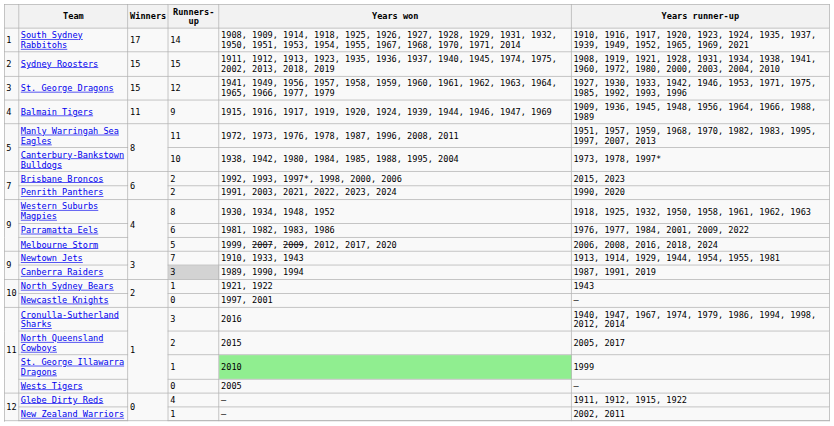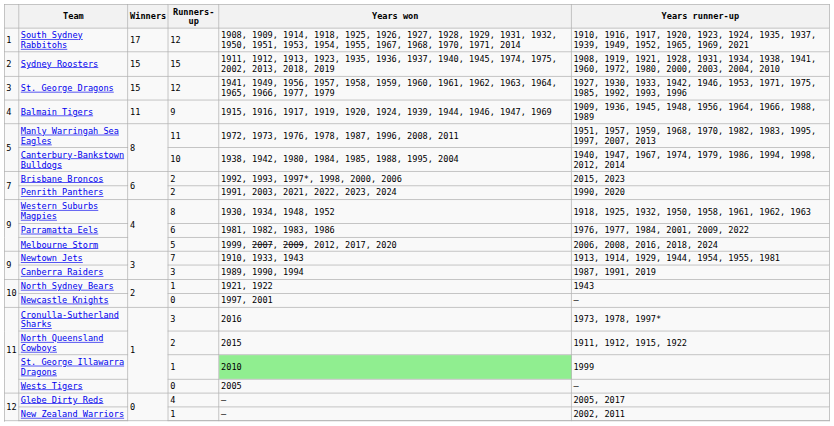 <table class="wikitable sortable">
 <tr>
 <th></th>
 <th>Team</th>
 <th>Winners</th>
 <th>Runners-up</th>
 <th>Years won</th>
 <th>Years runner-up</th>
 </tr>
 <tr>
 <td>1</td>
 <td> <a href='#'>South Sydney Rabbitohs</a></td>
 <td>17</td>
-<td>14</td>
+<td>12</td>
 <td>1908, 1909, 1914, 1918, 1925, 1926, 1927, 1928, 1929, 1931, 1932, 1950, 1951, 1953, 1954, 1955, 1967, 1968, 1970, 1971, 2014</td>
 <td>1910, 1916, 1917, 1920, 1923, 1924, 1935, 1937, 1939, 1949, 1952, 1965, 1969, 2021</td>
 </tr>
 <tr>
 <td>2</td>
 <td> <a href='#'>Sydney Roosters</a></td>
 <td>15</td>
 <td>15</td>
 <td>1911, 1912, 1913, 1923, 1935, 1936, 1937, 1940, 1945, 1974, 1975, 2002, 2013, 2018, 2019</td>
 <td>1908, 1919, 1921, 1928, 1931, 1934, 1938, 1941, 1960, 1972, 1980, 2000, 2003, 2004, 2010</td>
 </tr>
 <tr>
 <td>3</td>
 <td> <a href='#'>St. George Dragons</a></td>
 <td>15</td>
 <td>12</td>
 <td>1941, 1949, 1956, 1957, 1958, 1959, 1960, 1961, 1962, 1963, 1964, 1965, 1966, 1977, 1979</td>
 <td>1927, 1930, 1933, 1942, 1946, 1953, 1971, 1975, 1985, 1992, 1993, 1996</td>
 </tr>
 <tr>
 <td>4</td>
 <td> <a href='#'>Balmain Tigers</a></td>
 <td>11</td>
 <td>9</td>
 <td>1915, 1916, 1917, 1919, 1920, 1924, 1939, 1944, 1946, 1947, 1969</td>
 <td>1909, 1936, 1945, 1948, 1956, 1964, 1966, 1988, 1989</td>
 </tr>
 <tr>
 <td rowspan=2>5</td>
 <td> <a href='#'>Manly Warringah Sea Eagles</a></td>
 <td rowspan=2>8</td>
 <td>11</td>
 <td>1972, 1973, 1976, 1978, 1987, 1996, 2008, 2011</td>
 <td>1951, 1957, 1959, 1968, 1970, 1982, 1983, 1995, 1997, 2007, 2013</td>
 </tr>
 <tr>
 <td> <a href='#'>Canterbury-Bankstown Bulldogs</a></td>
 <td>10</td>
 <td>1938, 1942, 1980, 1984, 1985, 1988, 1995, 2004</td>
-<td>1973, 1978, 1997*</td>
+<td>1940, 1947, 1967, 1974, 1979, 1986, 1994, 1998, 2012, 2014</td>
 </tr>
 <tr>
 <td rowspan=2>7</td>
 <td> <a href='#'>Brisbane Broncos</a></td>
 <td rowspan=2>6</td>
 <td>2</td>
 <td>1992, 1993, 1997*, 1998, 2000, 2006</td>
 <td>2015, 2023</td>
 </tr>
 <tr>
 <td> <a href='#'>Penrith Panthers</a></td>
 <td>2</td>
 <td>1991, 2003, 2021, 2022, 2023, 2024</td>
 <td>1990, 2020</td>
 </tr>
 <tr>
 <td rowspan=3>9</td>
 <td> <a href='#'>Western Suburbs Magpies</a></td>
 <td rowspan=3>4</td>
 <td>8</td>
 <td>1930, 1934, 1948, 1952</td>
 <td>1918, 1925, 1932, 1950, 1958, 1961, 1962, 1963</td>
 </tr>
 <tr>
 <td> <a href='#'>Parramatta Eels</a></td>
 <td>6</td>
 <td>1981, 1982, 1983, 1986</td>
 <td>1976, 1977, 1984, 2001, 2009, 2022</td>
 </tr>
 <tr>
 <td> <a href='#'>Melbourne Storm</a></td>
 <td>5</td>
 <td>1999, <s>2007</s>, <s>2009</s>, 2012, 2017, 2020</td>
 <td>2006, 2008, 2016, 2018, 2024</td>
 </tr>
 <tr>
 <td rowspan=2>9</td>
 <td> <a href='#'>Newtown Jets</a></td>
 <td rowspan=2>3</td>
 <td>7</td>
 <td>1910, 1933, 1943</td>
 <td>1913, 1914, 1929, 1944, 1954, 1955, 1981</td>
 </tr>
 <tr>
 <td> <a href='#'>Canberra Raiders</a></td>
-<td style="background: lightgrey;">3</td>
+<td>3</td>
 <td>1989, 1990, 1994</td>
 <td>1987, 1991, 2019</td>
 </tr>
 <tr>
 <td rowspan=2>10</td>
 <td> <a href='#'>North Sydney Bears</a></td>
 <td rowspan=2>2</td>
 <td>1</td>
 <td>1921, 1922</td>
 <td>1943</td>
 </tr>
 <tr>
 <td> <a href='#'>Newcastle Knights</a></td>
 <td>0</td>
 <td>1997, 2001</td>
 <td>–</td>
 </tr>
 <tr>
 <td rowspan=4>11</td>
 <td> <a href='#'>Cronulla-Sutherland Sharks</a></td>
 <td rowspan=4>1</td>
 <td>3</td>
 <td>2016</td>
-<td>1940, 1947, 1967, 1974, 1979, 1986, 1994, 1998, 2012, 2014</td>
+<td>1973, 1978, 1997*</td>
 </tr>
 <tr>
 <td> <a href='#'>North Queensland Cowboys</a></td>
 <td>2</td>
 <td>2015</td>
-<td>2005, 2017</td>
+<td>1911, 1912, 1915, 1922</td>
 </tr>
 <tr>
 <td> <a href='#'>St. George Illawarra Dragons</a></td>
 <td>1</td>
 <td style="background: lightgreen;">2010</td>
 <td>1999</td>
 </tr>
 <tr>
 <td> <a href='#'>Wests Tigers</a></td>
 <td>0</td>
 <td>2005</td>
 <td>–</td>
 </tr>
 <tr>
 <td rowspan="5">12</td>
 <td> <a href='#'>Glebe Dirty Reds</a></td>
 <td rowspan="5">0</td>
 <td>4</td>
 <td>–</td>
-<td>1911, 1912, 1915, 1922</td>
+<td>2005, 2017</td>
 </tr>
 <tr>
 <td> <a href='#'>New Zealand Warriors</a></td>
 <td>1</td>
 <td>–</td>
 <td>2002, 2011</td>
 </tr>
 <tr>
 </tr>
 </table>
